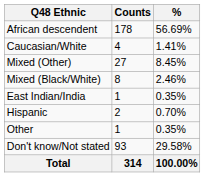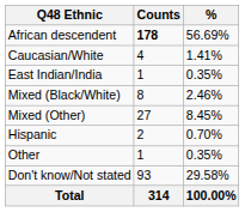 <table class="wikitable sortable">
 <tr>
 <th>Q48 Ethnic</th>
 <th>Counts</th>
 <th>%</th>
 </tr>
 <tr>
 <td>African descendent</td>
-<td>178</td>
+<td><strong>178</strong></td>
 <td>56.69%</td>
 </tr>
 <tr>
 <td>Caucasian/White</td>
 <td>4</td>
 <td>1.41%</td>
 </tr>
 <tr>
-<td>Mixed (Other)</td>
-<td>27</td>
-<td>8.45%</td>
+<td>East Indian/India</td>
+<td>1</td>
+<td>0.35%</td>
 </tr>
 <tr>
 <td>Mixed (Black/White)</td>
 <td>8</td>
 <td>2.46%</td>
 </tr>
 <tr>
-<td>East Indian/India</td>
-<td>1</td>
-<td>0.35%</td>
+<td>Mixed (Other)</td>
+<td>27</td>
+<td>8.45%</td>
 </tr>
 <tr>
 <td>Hispanic</td>
 <td>2</td>
 <td>0.70%</td>
 </tr>
 <tr>
 <td>Other</td>
 <td>1</td>
 <td>0.35%</td>
 </tr>
 <tr>
 <td>Don't know/Not stated</td>
 <td>93</td>
 <td>29.58%</td>
 </tr>
 <tr>
 <th>Total</th>
 <th>314</th>
 <th>100.00%</th>
 </tr>
 </table>
